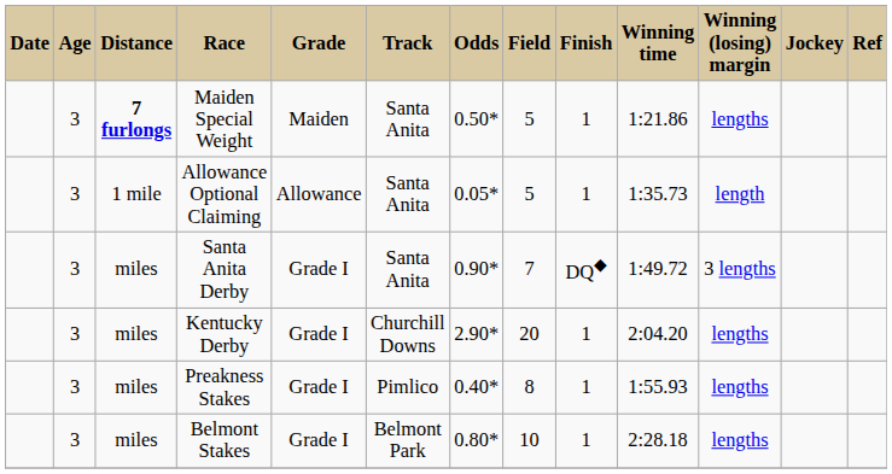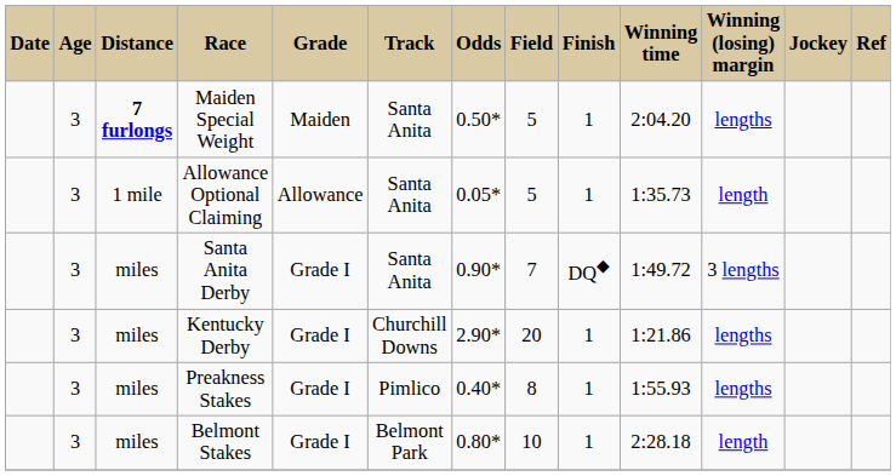 <table class = "wikitable sortable" style="text-align:center; width:90%">
 <tr>
 <th scope="col" style="background:#dacaa4;">Date</th>
 <th scope="col" style="background:#dacaa4">Age</th>
 <th scope="col" style="background:#dacaa4;">Distance</th>
 <th scope="col" style="background:#dacaa4;">Race</th>
 <th scope="col" style="background:#dacaa4;">Grade</th>
 <th scope="col" style="background:#dacaa4;">Track</th>
 <th scope="col" style="background:#dacaa4;">Odds</th>
 <th scope="col" style="background:#dacaa4;">Field</th>
 <th scope="col" style="background:#dacaa4;">Finish</th>
 <th scope="col" style="background:#dacaa4;">Winning time</th>
 <th scope="col" style="background:#dacaa4;">Winning<br>(losing)<br>margin</th>
 <th scope="col" style="background:#dacaa4;">Jockey</th>
 <th scope="col" class="unsortable" style="background:#dacaa4;">Ref</th>
 </tr>
 <tr>
 <td></td>
 <td>3</td>
 <td><strong> 7 <a href='#'>furlongs</a></strong></td>
 <td>Maiden Special Weight</td>
 <td>Maiden</td>
 <td>Santa Anita</td>
 <td>0.50*</td>
 <td>5</td>
 <td>1</td>
-<td>1:21.86</td>
+<td>2:04.20</td>
 <td> <a href='#'>lengths</a></td>
 <td></td>
 <td></td>
 </tr>
 <tr>
 <td></td>
 <td>3</td>
 <td> 1 mile</td>
 <td>Allowance Optional Claiming</td>
 <td>Allowance</td>
 <td>Santa Anita</td>
 <td>0.05*</td>
 <td>5</td>
 <td>1</td>
 <td>1:35.73</td>
 <td> <a href='#'>length</a></td>
 <td></td>
 <td></td>
 </tr>
 <tr>
 <td></td>
 <td>3</td>
 <td>  miles</td>
 <td>Santa Anita Derby</td>
 <td>Grade I</td>
 <td>Santa Anita</td>
 <td>0.90*</td>
 <td>7</td>
 <td>DQ<sup>◆</sup></td>
 <td>1:49.72</td>
 <td>3 <a href='#'>lengths</a></td>
 <td></td>
 <td></td>
 </tr>
 <tr>
 <td></td>
 <td>3</td>
 <td>  miles</td>
 <td>Kentucky Derby</td>
 <td>Grade I</td>
 <td>Churchill Downs</td>
 <td>2.90*</td>
 <td>20</td>
 <td>1</td>
-<td>2:04.20</td>
+<td>1:21.86</td>
 <td> <a href='#'>lengths</a></td>
 <td></td>
 <td></td>
 </tr>
 <tr>
 <td></td>
 <td>3</td>
 <td>  miles</td>
 <td>Preakness Stakes</td>
 <td>Grade I</td>
 <td>Pimlico</td>
 <td>0.40*</td>
 <td>8</td>
 <td>1</td>
 <td>1:55.93</td>
 <td> <a href='#'>lengths</a></td>
 <td></td>
 <td></td>
 </tr>
 <tr>
 <td></td>
 <td>3</td>
 <td>  miles</td>
 <td>Belmont Stakes</td>
 <td>Grade I</td>
 <td>Belmont Park</td>
 <td>0.80*</td>
 <td>10</td>
 <td>1</td>
 <td>2:28.18</td>
-<td> <a href='#'>lengths</a></td>
+<td> <a href='#'>length</a></td>
 <td></td>
 <td></td>
 </tr>
 <tr>
 </tr>
 </table>
